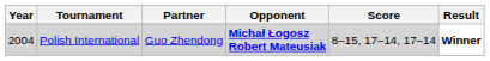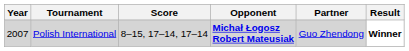 <table class="sortable wikitable" style="font-size: 90%;">
 <tr>
 <th>Year</th>
 <th>Tournament</th>
+<th>Score</th>
+<th>Opponent</th>
 <th>Partner</th>
-<th>Opponent</th>
-<th>Score</th>
 <th>Result</th>
 </tr>
 <tr style="background:#D5D5D5">
-<td align="center">2004</td>
+<td align="center">2007</td>
 <td align="left"><a href='#'>Polish International</a></td>
+<td align="left">8–15, 17–14, 17–14</td>
+<td align="left"><strong> <a href='#'>Michał Łogosz</a> <br>  <a href='#'>Robert Mateusiak</a></strong></td>
 <td align="left"> <a href='#'>Guo Zhendong</a></td>
-<td align="left"><strong> <a href='#'>Michał Łogosz</a> <br>  <a href='#'>Robert Mateusiak</a></strong></td>
-<td align="left">8–15, 17–14, 17–14</td>
 <td style="text-align:left; background:white"> <strong>Winner</strong></td>
 </tr>
 </table>
